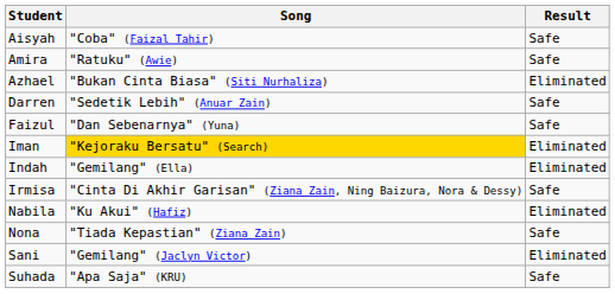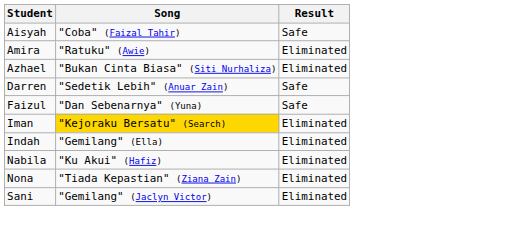 <table class="wikitable" style="font-size:90%;">
 <tr>
 <th>Student</th>
 <th>Song</th>
 <th>Result</th>
 </tr>
 <tr>
 <td>Aisyah</td>
 <td>"Coba" <small>(<a href='#'>Faizal Tahir</a>)</small></td>
 <td>Safe</td>
 </tr>
 <tr>
 <td>Amira</td>
 <td>"Ratuku" <small>(<a href='#'>Awie</a>)</small></td>
-<td>Safe</td>
+<td>Eliminated</td>
 </tr>
 <tr>
 <td>Azhael</td>
 <td>"Bukan Cinta Biasa" <small>(<a href='#'>Siti Nurhaliza</a>)</small></td>
 <td>Eliminated</td>
 </tr>
 <tr>
 <td>Darren</td>
 <td>"Sedetik Lebih" <small>(<a href='#'>Anuar Zain</a>)</small></td>
 <td>Safe</td>
 </tr>
 <tr>
 <td>Faizul</td>
 <td>"Dan Sebenarnya" <small>(Yuna)</small></td>
 <td>Safe</td>
 </tr>
 <tr>
 <td>Iman</td>
 <td style="background: gold;">"Kejoraku Bersatu" <small>(Search)</small></td>
 <td>Eliminated</td>
 </tr>
 <tr>
 <td>Indah</td>
 <td>"Gemilang" <small>(Ella)</small></td>
 <td>Eliminated</td>
 </tr>
 <tr>
-<td>Irmisa</td>
-<td>"Cinta Di Akhir Garisan" <small>(<a href='#'>Ziana Zain</a>, Ning Baizura, Nora & Dessy)</small></td>
-<td>Safe</td>
-</tr>
-<tr>
 <td>Nabila</td>
 <td>"Ku Akui" <small>(<a href='#'>Hafiz</a>)</small></td>
 <td>Eliminated</td>
 </tr>
 <tr>
 <td>Nona</td>
 <td>"Tiada Kepastian" <small>(<a href='#'>Ziana Zain</a>)</small></td>
-<td>Safe</td>
+<td>Eliminated</td>
 </tr>
 <tr>
 <td>Sani</td>
 <td>"Gemilang" <small>(<a href='#'>Jaclyn Victor</a>)</small></td>
 <td>Eliminated</td>
 </tr>
-<tr>
-<td>Suhada</td>
-<td>"Apa Saja" <small>(KRU)</small></td>
-<td>Safe</td>
-</tr>
 </table>
